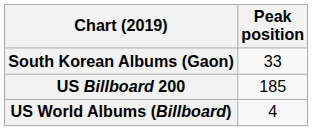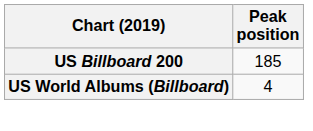 <table class="wikitable sortable plainrowheaders" style="text-align:center;">
 <tr>
 <th>Chart (2019)</th>
 <th>Peak<br>position</th>
-</tr>
-<tr>
-<th scope="row">South Korean Albums (Gaon)</th>
-<td>33</td>
 </tr>
 <tr>
 <th scope="row">US <em>Billboard</em> 200</th>
 <td>185</td>
 </tr>
 <tr>
 <th scope="row">US World Albums (<em>Billboard</em>)</th>
 <td>4</td>
 </tr>
 </table>
